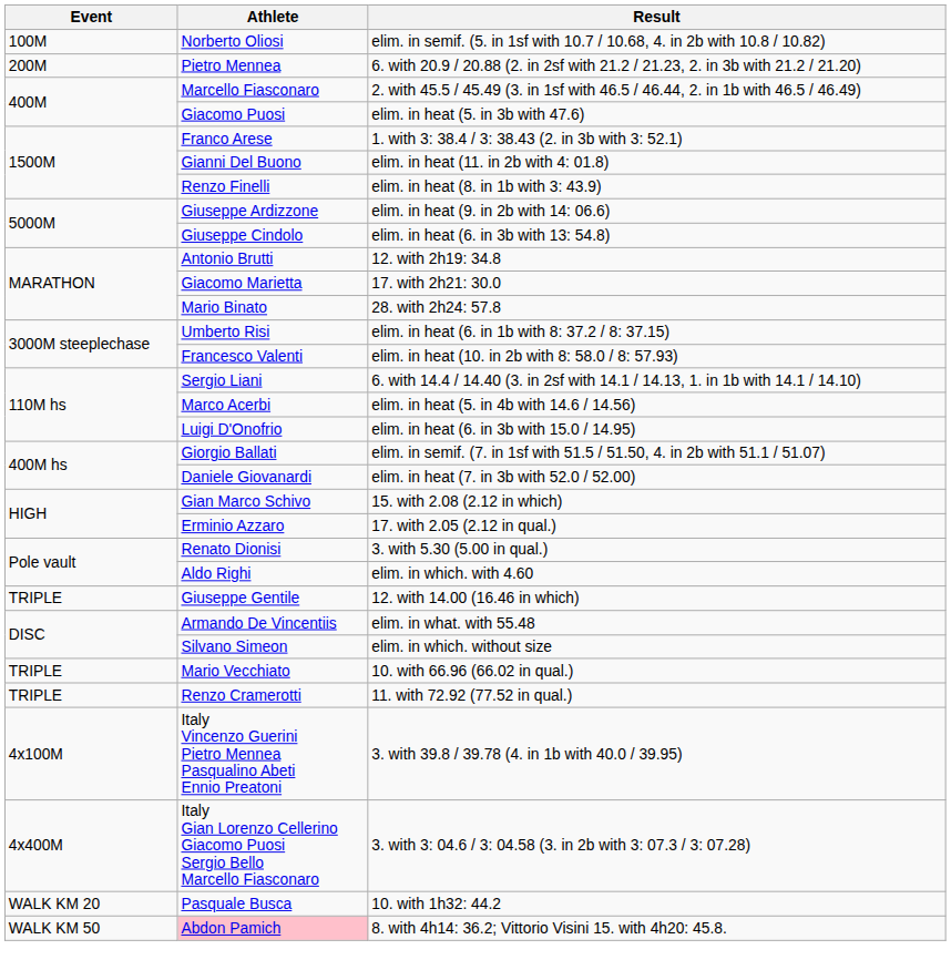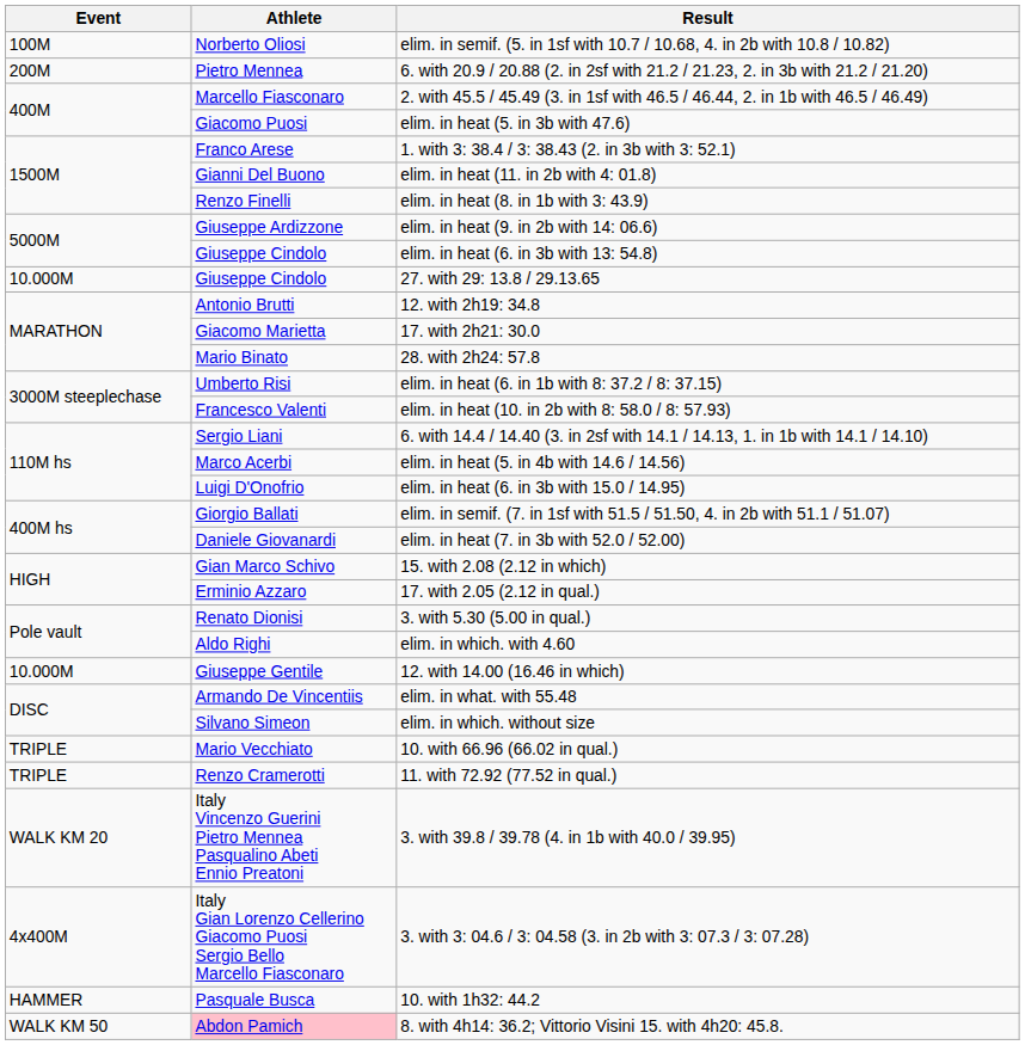 <table class="wikitable" width=70% style="font-size:90%; text-align:left;">
 <tr>
 <th>Event</th>
 <th>Athlete</th>
 <th>Result</th>
 </tr>
 <tr>
 <td>100M</td>
 <td><a href='#'>Norberto Oliosi</a></td>
 <td>elim. in semif. (5. in 1sf with 10.7 / 10.68, 4. in 2b with 10.8 / 10.82)</td>
 </tr>
 <tr>
 <td>200M</td>
 <td><a href='#'>Pietro Mennea</a></td>
 <td>6. with 20.9 / 20.88 (2. in 2sf with 21.2 / 21.23, 2. in 3b with 21.2 / 21.20)</td>
 </tr>
 <tr>
 <td rowspan=2>400M</td>
 <td><a href='#'>Marcello Fiasconaro</a></td>
 <td>2. with 45.5 / 45.49 (3. in 1sf with 46.5 / 46.44, 2. in 1b with 46.5 / 46.49)</td>
 </tr>
 <tr>
 <td><a href='#'>Giacomo Puosi</a></td>
 <td>elim. in heat (5. in 3b with 47.6)</td>
 </tr>
 <tr>
 <td rowspan=3>1500M</td>
 <td><a href='#'>Franco Arese</a></td>
 <td>1. with 3: 38.4 / 3: 38.43 (2. in 3b with 3: 52.1)</td>
 </tr>
 <tr>
 <td><a href='#'>Gianni Del Buono</a></td>
 <td>elim. in heat (11. in 2b with 4: 01.8)</td>
 </tr>
 <tr>
 <td><a href='#'>Renzo Finelli</a></td>
 <td>elim. in heat (8. in 1b with 3: 43.9)</td>
 </tr>
 <tr>
 <td rowspan=2>5000M</td>
 <td><a href='#'>Giuseppe Ardizzone</a></td>
 <td>elim. in heat (9. in 2b with 14: 06.6)</td>
 </tr>
 <tr>
 <td><a href='#'>Giuseppe Cindolo</a></td>
 <td>elim. in heat (6. in 3b with 13: 54.8)</td>
+</tr>
+<tr>
+<td>10.000M</td>
+<td><a href='#'>Giuseppe Cindolo</a></td>
+<td>27. with 29: 13.8 / 29.13.65</td>
 </tr>
 <tr>
 <td rowspan=3>MARATHON</td>
 <td><a href='#'>Antonio Brutti</a></td>
 <td>12. with 2h19: 34.8</td>
 </tr>
 <tr>
 <td><a href='#'>Giacomo Marietta</a></td>
 <td>17. with 2h21: 30.0</td>
 </tr>
 <tr>
 <td><a href='#'>Mario Binato</a></td>
 <td>28. with 2h24: 57.8</td>
 </tr>
 <tr>
 <td rowspan=2>3000M steeplechase</td>
 <td><a href='#'>Umberto Risi</a></td>
 <td>elim. in heat (6. in 1b with 8: 37.2 / 8: 37.15)</td>
 </tr>
 <tr>
 <td><a href='#'>Francesco Valenti</a></td>
 <td>elim. in heat (10. in 2b with 8: 58.0 / 8: 57.93)</td>
 </tr>
 <tr>
 <td rowspan=3>110M hs</td>
 <td><a href='#'>Sergio Liani</a></td>
 <td>6. with 14.4 / 14.40 (3. in 2sf with 14.1 / 14.13, 1. in 1b with 14.1 / 14.10)</td>
 </tr>
 <tr>
 <td><a href='#'>Marco Acerbi</a></td>
 <td>elim. in heat (5. in 4b with 14.6 / 14.56)</td>
 </tr>
 <tr>
 <td><a href='#'>Luigi D'Onofrio</a></td>
 <td>elim. in heat (6. in 3b with 15.0 / 14.95)</td>
 </tr>
 <tr>
 <td rowspan=2>400M hs</td>
 <td><a href='#'>Giorgio Ballati</a></td>
 <td>elim. in semif. (7. in 1sf with 51.5 / 51.50, 4. in 2b with 51.1 / 51.07)</td>
 </tr>
 <tr>
 <td><a href='#'>Daniele Giovanardi</a></td>
 <td>elim. in heat (7. in 3b with 52.0 / 52.00)</td>
 </tr>
 <tr>
 <td rowspan=2>HIGH</td>
 <td><a href='#'>Gian Marco Schivo</a></td>
 <td>15. with 2.08 (2.12 in which)</td>
 </tr>
 <tr>
 <td><a href='#'>Erminio Azzaro</a></td>
 <td>17. with 2.05 (2.12 in qual.)</td>
 </tr>
 <tr>
 <td rowspan=2>Pole vault</td>
 <td><a href='#'>Renato Dionisi</a></td>
 <td>3. with 5.30 (5.00 in qual.)</td>
 </tr>
 <tr>
 <td><a href='#'>Aldo Righi</a></td>
 <td>elim. in which. with 4.60</td>
 </tr>
 <tr>
-<td>TRIPLE</td>
+<td>10.000M</td>
 <td><a href='#'>Giuseppe Gentile</a></td>
 <td>12. with 14.00 (16.46 in which)</td>
 </tr>
 <tr>
 <td rowspan=2>DISC</td>
 <td><a href='#'>Armando De Vincentiis</a></td>
 <td>elim. in what. with 55.48</td>
 </tr>
 <tr>
 <td><a href='#'>Silvano Simeon</a></td>
 <td>elim. in which. without size</td>
 </tr>
 <tr>
 <td>TRIPLE</td>
 <td><a href='#'>Mario Vecchiato</a></td>
 <td>10. with 66.96 (66.02 in qual.)</td>
 </tr>
 <tr>
 <td>TRIPLE</td>
 <td><a href='#'>Renzo Cramerotti</a></td>
 <td>11. with 72.92 (77.52 in qual.)</td>
 </tr>
 <tr>
-<td>4x100M</td>
+<td>WALK KM 20</td>
 <td>Italy<br><a href='#'>Vincenzo Guerini</a><br><a href='#'>Pietro Mennea</a><br><a href='#'>Pasqualino Abeti</a><br><a href='#'>Ennio Preatoni</a></td>
 <td>3. with 39.8 / 39.78 (4. in 1b with 40.0 / 39.95)</td>
 </tr>
 <tr>
 <td>4x400M</td>
 <td>Italy<br><a href='#'>Gian Lorenzo Cellerino</a><br><a href='#'>Giacomo Puosi</a><br><a href='#'>Sergio Bello</a><br><a href='#'>Marcello Fiasconaro</a></td>
 <td>3. with 3: 04.6 / 3: 04.58 (3. in 2b with 3: 07.3 / 3: 07.28)</td>
 </tr>
 <tr>
-<td>WALK KM 20</td>
+<td>HAMMER</td>
 <td><a href='#'>Pasquale Busca</a></td>
 <td>10. with 1h32: 44.2</td>
 </tr>
 <tr>
 <td>WALK KM 50</td>
 <td style="background: pink;"><a href='#'>Abdon Pamich</a></td>
 <td>8. with 4h14: 36.2; Vittorio Visini 15. with 4h20: 45.8.</td>
 </tr>
 </table>
